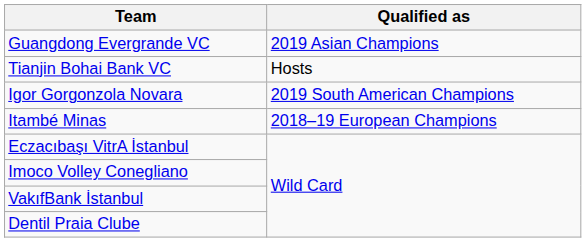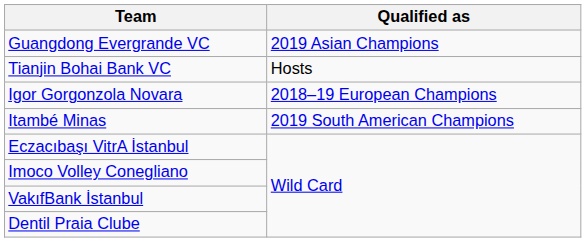 <table class="wikitable">
 <tr>
 <th width=250>Team</th>
 <th width=300>Qualified as</th>
 </tr>
 <tr>
 <td> <a href='#'>Guangdong Evergrande VC</a></td>
 <td><a href='#'>2019 Asian Champions</a></td>
 </tr>
 <tr>
 <td> <a href='#'>Tianjin Bohai Bank VC</a></td>
 <td>Hosts</td>
 </tr>
 <tr>
 <td> <a href='#'>Igor Gorgonzola Novara</a></td>
-<td><a href='#'>2019 South American Champions</a></td>
+<td><a href='#'>2018–19 European Champions</a></td>
 </tr>
 <tr>
 <td> <a href='#'>Itambé Minas</a></td>
-<td><a href='#'>2018–19 European Champions</a></td>
+<td><a href='#'>2019 South American Champions</a></td>
 </tr>
 <tr>
 <td> <a href='#'>Eczacıbaşı VitrA İstanbul</a></td>
 <td rowspan=4><a href='#'>Wild Card</a></td>
 </tr>
 <tr>
 <td> <a href='#'>Imoco Volley Conegliano</a></td>
 </tr>
 <tr>
 <td> <a href='#'>VakıfBank İstanbul</a></td>
 </tr>
 <tr>
 <td> <a href='#'>Dentil Praia Clube</a></td>
 </tr>
 </table>
